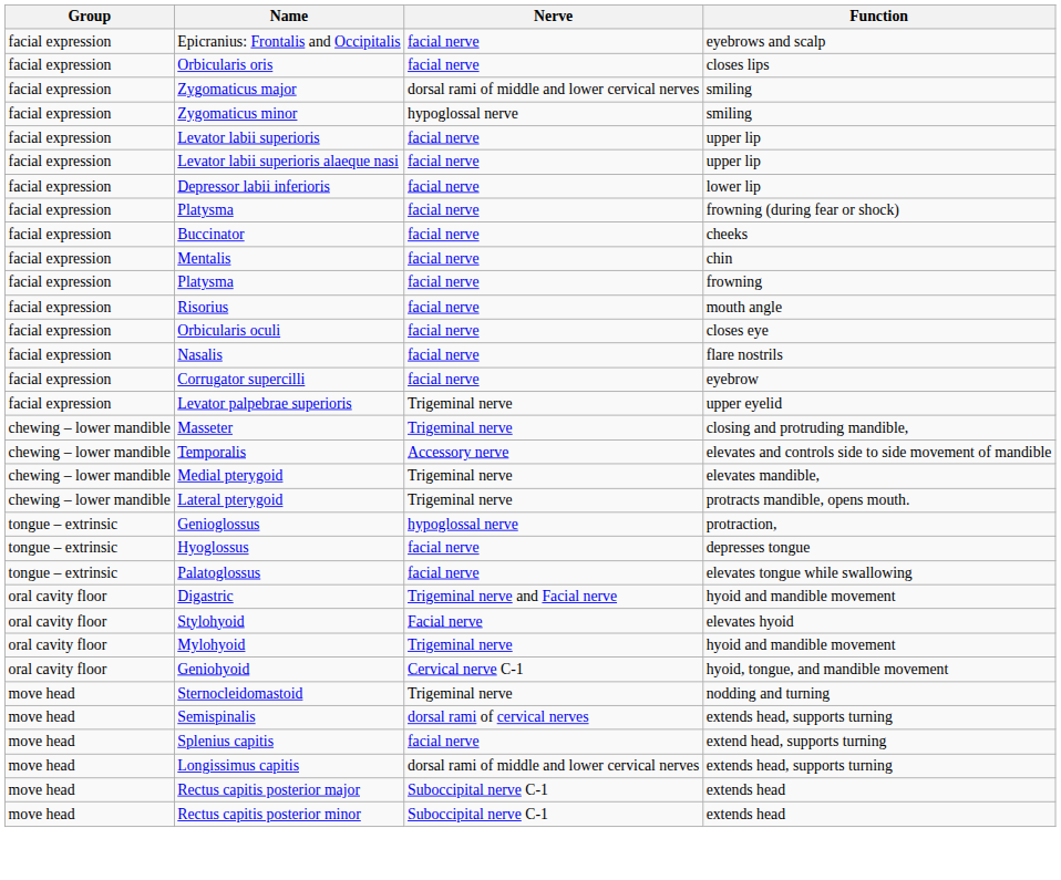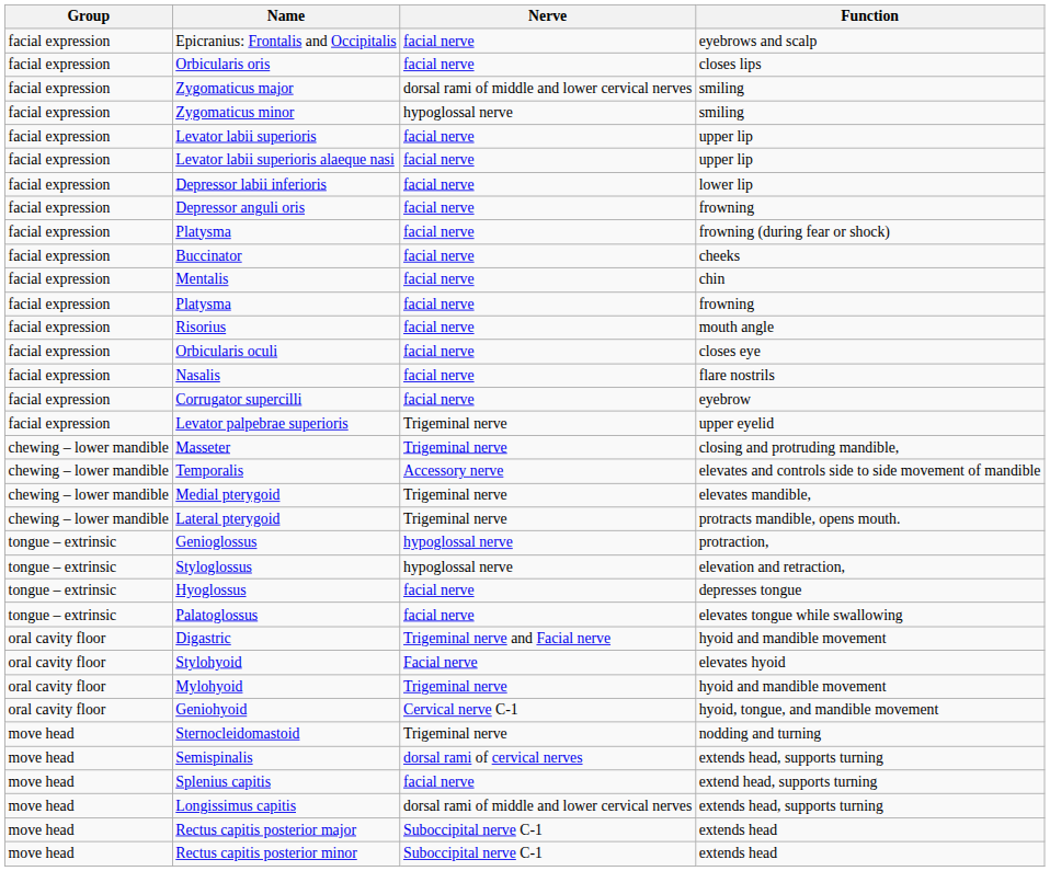 <table class="wikitable">
 <tr>
 <th>Group</th>
 <th>Name</th>
 <th>Nerve</th>
 <th>Function</th>
 </tr>
 <tr>
 <td>facial expression</td>
 <td>Epicranius: <a href='#'>Frontalis</a> and <a href='#'>Occipitalis</a></td>
 <td><a href='#'>facial nerve</a></td>
 <td>eyebrows and scalp</td>
 </tr>
 <tr>
 <td>facial expression</td>
 <td><a href='#'>Orbicularis oris</a></td>
 <td><a href='#'>facial nerve</a></td>
 <td>closes lips</td>
 </tr>
 <tr>
 <td>facial expression</td>
 <td><a href='#'>Zygomaticus major</a></td>
 <td>dorsal rami of middle and lower cervical nerves</td>
 <td>smiling</td>
 </tr>
 <tr>
 <td>facial expression</td>
 <td><a href='#'>Zygomaticus minor</a></td>
 <td>hypoglossal nerve</td>
 <td>smiling</td>
 </tr>
 <tr>
 <td>facial expression</td>
 <td><a href='#'>Levator labii superioris</a></td>
 <td><a href='#'>facial nerve</a></td>
 <td>upper lip</td>
 </tr>
 <tr>
 <td>facial expression</td>
 <td><a href='#'>Levator labii superioris alaeque nasi</a></td>
 <td><a href='#'>facial nerve</a></td>
 <td>upper lip</td>
 </tr>
 <tr>
 <td>facial expression</td>
 <td><a href='#'>Depressor labii inferioris</a></td>
 <td><a href='#'>facial nerve</a></td>
 <td>lower lip</td>
+</tr>
+<tr>
+<td>facial expression</td>
+<td><a href='#'>Depressor anguli oris</a></td>
+<td><a href='#'>facial nerve</a></td>
+<td>frowning</td>
 </tr>
 <tr>
 <td>facial expression</td>
 <td><a href='#'>Platysma</a></td>
 <td><a href='#'>facial nerve</a></td>
 <td>frowning (during fear or shock)</td>
 </tr>
 <tr>
 <td>facial expression</td>
 <td><a href='#'>Buccinator</a></td>
 <td><a href='#'>facial nerve</a></td>
 <td>cheeks</td>
 </tr>
 <tr>
 <td>facial expression</td>
 <td><a href='#'>Mentalis</a></td>
 <td><a href='#'>facial nerve</a></td>
 <td>chin</td>
 </tr>
 <tr>
 <td>facial expression</td>
 <td><a href='#'>Platysma</a></td>
 <td><a href='#'>facial nerve</a></td>
 <td>frowning</td>
 </tr>
 <tr>
 <td>facial expression</td>
 <td><a href='#'>Risorius</a></td>
 <td><a href='#'>facial nerve</a></td>
 <td>mouth angle</td>
 </tr>
 <tr>
 <td>facial expression</td>
 <td><a href='#'>Orbicularis oculi</a></td>
 <td><a href='#'>facial nerve</a></td>
 <td>closes eye</td>
 </tr>
 <tr>
 <td>facial expression</td>
 <td><a href='#'>Nasalis</a></td>
 <td><a href='#'>facial nerve</a></td>
 <td>flare nostrils</td>
 </tr>
 <tr>
 <td>facial expression</td>
 <td><a href='#'>Corrugator supercilli</a></td>
 <td><a href='#'>facial nerve</a></td>
 <td>eyebrow</td>
 </tr>
 <tr>
 <td>facial expression</td>
 <td><a href='#'>Levator palpebrae superioris</a></td>
 <td>Trigeminal nerve</td>
 <td>upper eyelid</td>
 </tr>
 <tr>
 <td>chewing – lower mandible</td>
 <td><a href='#'>Masseter</a></td>
 <td><a href='#'>Trigeminal nerve</a></td>
 <td>closing and protruding mandible,</td>
 </tr>
 <tr>
 <td>chewing – lower mandible</td>
 <td><a href='#'>Temporalis</a></td>
 <td><a href='#'>Accessory nerve</a></td>
 <td>elevates and controls side to side movement of mandible</td>
 </tr>
 <tr>
 <td>chewing – lower mandible</td>
 <td><a href='#'>Medial pterygoid</a></td>
 <td>Trigeminal nerve</td>
 <td>elevates mandible,</td>
 </tr>
 <tr>
 <td>chewing – lower mandible</td>
 <td><a href='#'>Lateral pterygoid</a></td>
 <td>Trigeminal nerve</td>
 <td>protracts mandible, opens mouth.</td>
 </tr>
 <tr>
 <td>tongue – extrinsic</td>
 <td><a href='#'>Genioglossus</a></td>
 <td><a href='#'>hypoglossal nerve</a></td>
 <td>protraction,</td>
 </tr>
 <tr>
 <td>tongue – extrinsic</td>
+<td><a href='#'>Styloglossus</a></td>
+<td>hypoglossal nerve</td>
+<td>elevation and retraction,</td>
+</tr>
+<tr>
+<td>tongue – extrinsic</td>
 <td><a href='#'>Hyoglossus</a></td>
 <td><a href='#'>facial nerve</a></td>
 <td>depresses tongue</td>
 </tr>
 <tr>
 <td>tongue – extrinsic</td>
 <td><a href='#'>Palatoglossus</a></td>
 <td><a href='#'>facial nerve</a></td>
 <td>elevates tongue while swallowing</td>
 </tr>
 <tr>
 <td>oral cavity floor</td>
 <td><a href='#'>Digastric</a></td>
 <td><a href='#'>Trigeminal nerve</a> and <a href='#'>Facial nerve</a></td>
 <td>hyoid and mandible movement</td>
 </tr>
 <tr>
 <td>oral cavity floor</td>
 <td><a href='#'>Stylohyoid</a></td>
 <td><a href='#'>Facial nerve</a></td>
 <td>elevates hyoid</td>
 </tr>
 <tr>
 <td>oral cavity floor</td>
 <td><a href='#'>Mylohyoid</a></td>
 <td><a href='#'>Trigeminal nerve</a></td>
 <td>hyoid and mandible movement</td>
 </tr>
 <tr>
 <td>oral cavity floor</td>
 <td><a href='#'>Geniohyoid</a></td>
 <td><a href='#'>Cervical nerve</a> C-1</td>
 <td>hyoid, tongue, and mandible movement</td>
 </tr>
 <tr>
 <td>move head</td>
 <td><a href='#'>Sternocleidomastoid</a></td>
 <td>Trigeminal nerve</td>
 <td>nodding and turning</td>
 </tr>
 <tr>
 <td>move head</td>
 <td><a href='#'>Semispinalis</a></td>
 <td><a href='#'>dorsal rami</a> of <a href='#'>cervical nerves</a></td>
 <td>extends head, supports turning</td>
 </tr>
 <tr>
 <td>move head</td>
 <td><a href='#'>Splenius capitis</a></td>
 <td><a href='#'>facial nerve</a></td>
 <td>extend head, supports turning</td>
 </tr>
 <tr>
 <td>move head</td>
 <td><a href='#'>Longissimus capitis</a></td>
 <td>dorsal rami of middle and lower cervical nerves</td>
 <td>extends head, supports turning</td>
 </tr>
 <tr>
 <td>move head</td>
 <td><a href='#'>Rectus capitis posterior major</a></td>
 <td><a href='#'>Suboccipital nerve</a> C-1</td>
 <td>extends head</td>
 </tr>
 <tr>
 <td>move head</td>
 <td><a href='#'>Rectus capitis posterior minor</a></td>
 <td><a href='#'>Suboccipital nerve</a> C-1</td>
 <td>extends head</td>
 </tr>
 </table>
